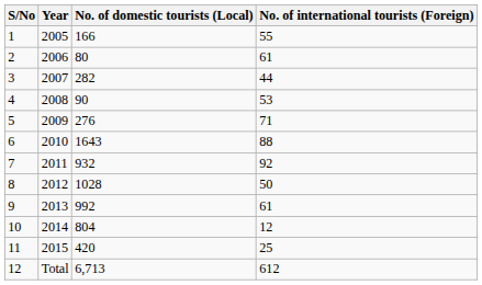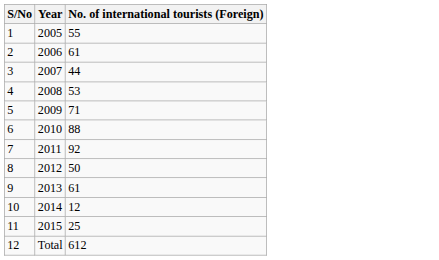 <table class="wikitable">
 <tr>
 <th>S/No</th>
 <th>Year</th>
-<th>No. of domestic tourists (Local)</th>
 <th>No. of international tourists (Foreign)</th>
 </tr>
 <tr>
 <td>1</td>
 <td>2005</td>
-<td>166</td>
 <td>55</td>
 </tr>
 <tr>
 <td>2</td>
 <td>2006</td>
-<td>80</td>
 <td>61</td>
 </tr>
 <tr>
 <td>3</td>
 <td>2007</td>
-<td>282</td>
 <td>44</td>
 </tr>
 <tr>
 <td>4</td>
 <td>2008</td>
-<td>90</td>
 <td>53</td>
 </tr>
 <tr>
 <td>5</td>
 <td>2009</td>
-<td>276</td>
 <td>71</td>
 </tr>
 <tr>
 <td>6</td>
 <td>2010</td>
-<td>1643</td>
 <td>88</td>
 </tr>
 <tr>
 <td>7</td>
 <td>2011</td>
-<td>932</td>
 <td>92</td>
 </tr>
 <tr>
 <td>8</td>
 <td>2012</td>
-<td>1028</td>
 <td>50</td>
 </tr>
 <tr>
 <td>9</td>
 <td>2013</td>
-<td>992</td>
 <td>61</td>
 </tr>
 <tr>
 <td>10</td>
 <td>2014</td>
-<td>804</td>
 <td>12</td>
 </tr>
 <tr>
 <td>11</td>
 <td>2015</td>
-<td>420</td>
 <td>25</td>
 </tr>
 <tr>
 <td>12</td>
 <td>Total</td>
-<td>6,713</td>
 <td>612</td>
 </tr>
 </table>
